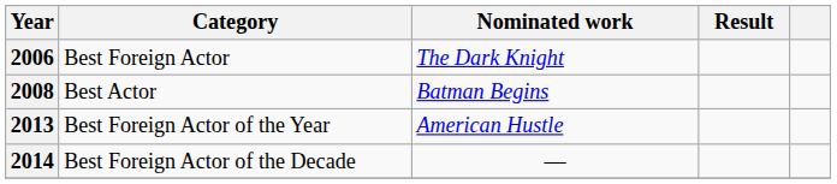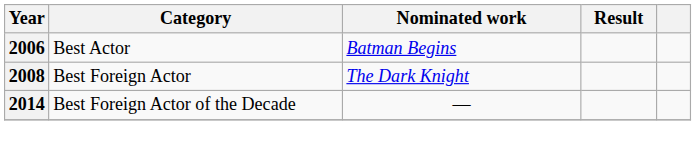 <table class="wikitable sortable">
 <tr>
 <th style="width:6%;" scope="col">Year</th>
 <th style="width:43%;" scope="col">Category</th>
 <th style="width:35%;" scope="col">Nominated work</th>
 <th style="width:11%;" scope="col">Result</th>
 <th style="width:5%;" scope="col" class="unsortable"></th>
 </tr>
 <tr>
 <th scope="row" style="text-align:center;">2006</th>
-<td>Best Foreign Actor</td>
-<td><em><a href='#'>The Dark Knight</a></em></td>
-<td></td>
-<td style="text-align:center;"></td>
-</tr>
-<tr>
-<th scope="row" style="text-align:center;">2008</th>
 <td>Best Actor</td>
 <td><em><a href='#'>Batman Begins</a></em></td>
 <td></td>
 <td style="text-align:center;"></td>
 </tr>
 <tr>
-<th scope="row" style="text-align:center;">2013</th>
-<td>Best Foreign Actor of the Year</td>
-<td><em><a href='#'>American Hustle</a></em></td>
+<th scope="row" style="text-align:center;">2008</th>
+<td>Best Foreign Actor</td>
+<td><em><a href='#'>The Dark Knight</a></em></td>
 <td></td>
 <td style="text-align:center;"></td>
 </tr>
 <tr>
 <th scope="row" style="text-align:center;">2014</th>
 <td>Best Foreign Actor of the Decade</td>
 <td style="text-align:center;">—</td>
 <td></td>
 <td style="text-align:center;"></td>
 </tr>
 <tr>
 </tr>
 </table>
